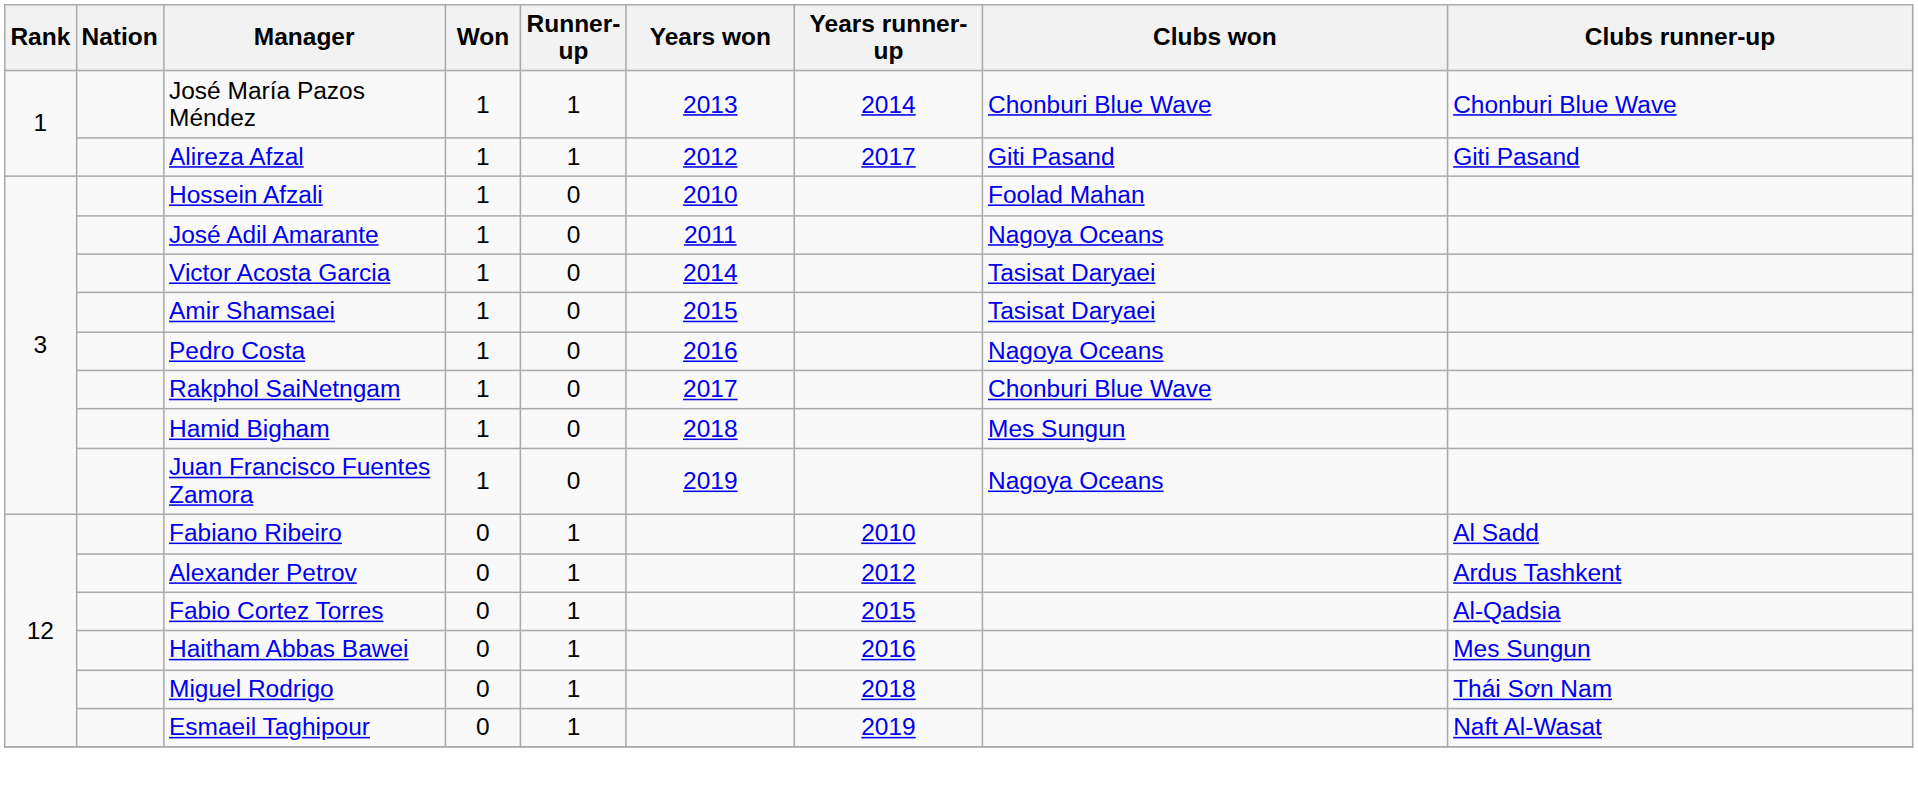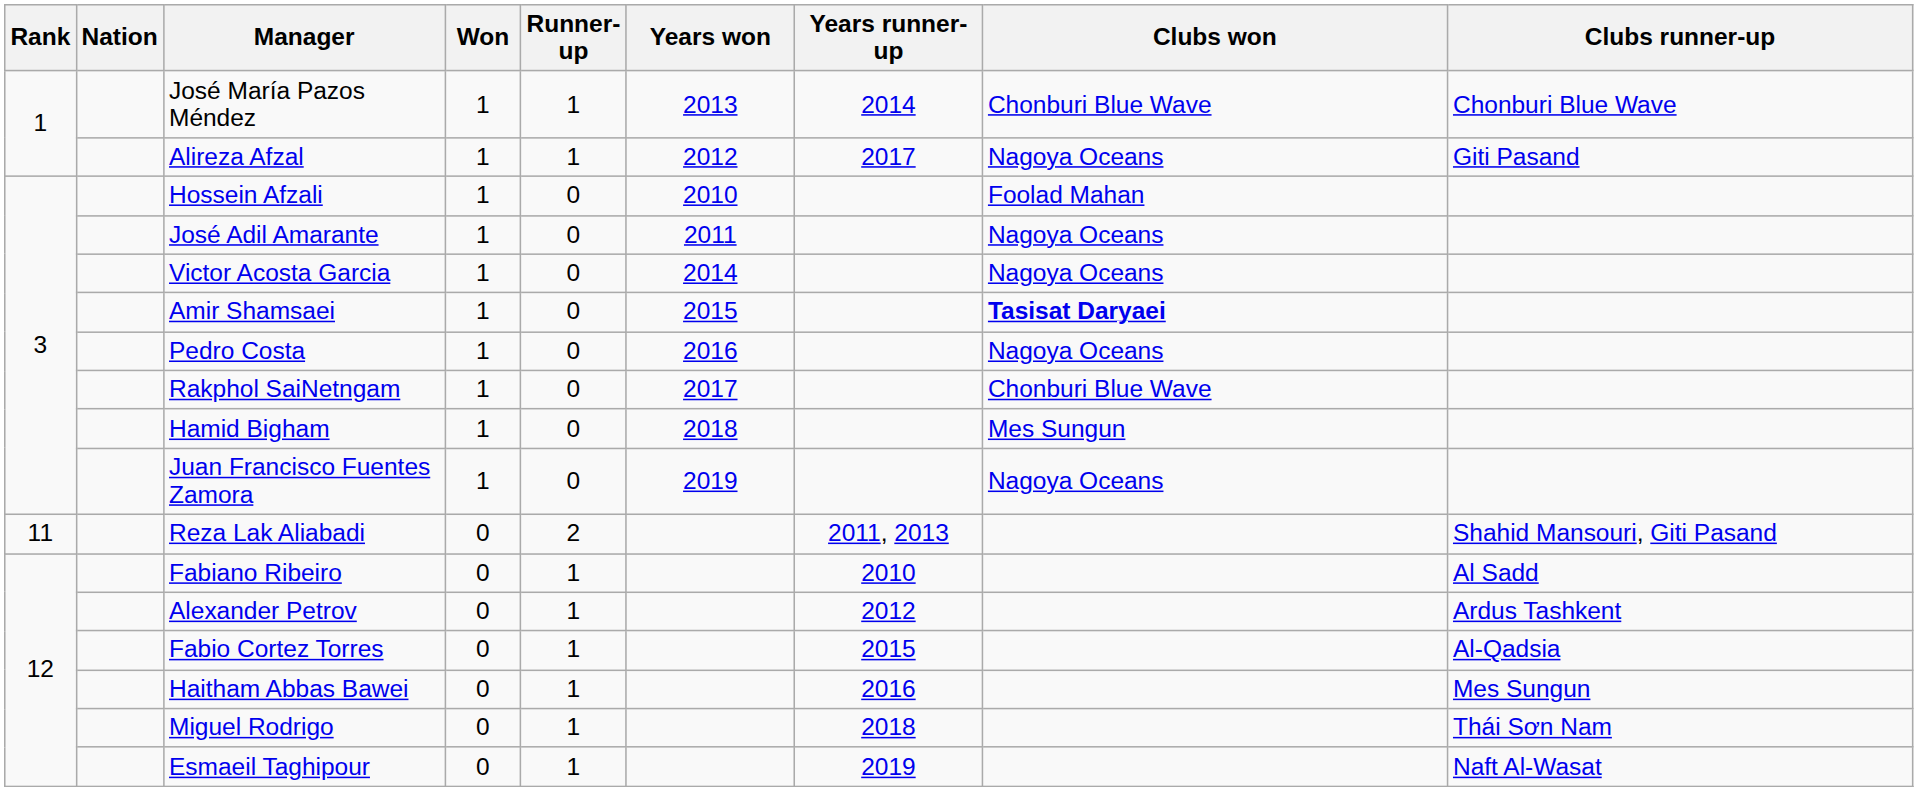 <table class="wikitable" style=text-align:center>
 <tr>
 <th width=3%>Rank</th>
 <th width=4%>Nation</th>
 <th width=15%>Manager</th>
 <th width=4%>Won</th>
 <th width=5%>Runner-up</th>
 <th width=9%>Years won</th>
 <th width=10%>Years runner-up</th>
 <th width=25%>Clubs won</th>
 <th width=25%>Clubs runner-up</th>
 </tr>
 <tr>
 <td rowspan="2">1</td>
 <td></td>
 <td align=left>José María Pazos Méndez</td>
 <td>1</td>
 <td>1</td>
 <td><a href='#'>2013</a></td>
 <td><a href='#'>2014</a></td>
 <td align=left> <a href='#'>Chonburi Blue Wave</a></td>
 <td align=left> <a href='#'>Chonburi Blue Wave</a></td>
 </tr>
 <tr>
 <td></td>
 <td align=left><a href='#'>Alireza Afzal</a></td>
 <td>1</td>
 <td>1</td>
 <td><a href='#'>2012</a></td>
 <td><a href='#'>2017</a></td>
-<td align=left> <a href='#'>Giti Pasand</a></td>
+<td align=left> <a href='#'>Nagoya Oceans</a></td>
 <td align=left> <a href='#'>Giti Pasand</a></td>
 </tr>
 <tr>
 <td rowspan="8">3</td>
 <td></td>
 <td align=left><a href='#'>Hossein Afzali</a></td>
 <td>1</td>
 <td>0</td>
 <td><a href='#'>2010</a></td>
 <td></td>
 <td align=left> <a href='#'>Foolad Mahan</a></td>
 <td></td>
 </tr>
 <tr>
 <td></td>
 <td align=left><a href='#'>José Adil Amarante</a></td>
 <td>1</td>
 <td>0</td>
 <td><a href='#'>2011</a></td>
 <td></td>
 <td align=left> <a href='#'>Nagoya Oceans</a></td>
 <td></td>
 </tr>
 <tr>
 <td></td>
 <td align=left><a href='#'>Victor Acosta Garcia</a></td>
 <td>1</td>
 <td>0</td>
 <td><a href='#'>2014</a></td>
 <td></td>
-<td align=left> <a href='#'>Tasisat Daryaei</a></td>
+<td align=left> <a href='#'>Nagoya Oceans</a></td>
 <td></td>
 </tr>
 <tr>
 <td></td>
 <td align=left><a href='#'>Amir Shamsaei</a></td>
 <td>1</td>
 <td>0</td>
 <td><a href='#'>2015</a></td>
 <td></td>
-<td align=left> <a href='#'>Tasisat Daryaei</a></td>
+<td align=left><strong> <a href='#'>Tasisat Daryaei</a></strong></td>
 <td></td>
 </tr>
 <tr>
 <td></td>
 <td align=left><a href='#'>Pedro Costa</a></td>
 <td>1</td>
 <td>0</td>
 <td><a href='#'>2016</a></td>
 <td></td>
 <td align=left> <a href='#'>Nagoya Oceans</a></td>
 <td></td>
 </tr>
 <tr>
 <td></td>
 <td align=left><a href='#'>Rakphol SaiNetngam</a></td>
 <td>1</td>
 <td>0</td>
 <td><a href='#'>2017</a></td>
 <td></td>
 <td align=left> <a href='#'>Chonburi Blue Wave</a></td>
 <td></td>
 </tr>
 <tr>
 <td></td>
 <td align=left><a href='#'>Hamid Bigham</a></td>
 <td>1</td>
 <td>0</td>
 <td><a href='#'>2018</a></td>
 <td></td>
 <td align=left> <a href='#'>Mes Sungun</a></td>
 <td></td>
 </tr>
 <tr>
 <td></td>
 <td align=left><a href='#'>Juan Francisco Fuentes Zamora </a></td>
 <td>1</td>
 <td>0</td>
 <td><a href='#'>2019</a></td>
 <td></td>
 <td align=left> <a href='#'>Nagoya Oceans</a></td>
 <td></td>
+</tr>
+<tr>
+<td>11</td>
+<td></td>
+<td align=left><a href='#'>Reza Lak Aliabadi</a></td>
+<td>0</td>
+<td>2</td>
+<td></td>
+<td><a href='#'>2011</a>, <a href='#'>2013</a></td>
+<td></td>
+<td align=left> <a href='#'>Shahid Mansouri</a>,  <a href='#'>Giti Pasand</a></td>
 </tr>
 <tr>
 <td rowspan=6>12</td>
 <td></td>
 <td align=left><a href='#'>Fabiano Ribeiro</a></td>
 <td>0</td>
 <td>1</td>
 <td></td>
 <td><a href='#'>2010</a></td>
 <td></td>
 <td align=left> <a href='#'>Al Sadd</a></td>
 </tr>
 <tr>
 <td></td>
 <td align=left><a href='#'>Alexander Petrov</a></td>
 <td>0</td>
 <td>1</td>
 <td></td>
 <td><a href='#'>2012</a></td>
 <td></td>
 <td align=left> <a href='#'>Ardus Tashkent</a></td>
 </tr>
 <tr>
 <td></td>
 <td align=left><a href='#'>Fabio Cortez Torres</a></td>
 <td>0</td>
 <td>1</td>
 <td></td>
 <td><a href='#'>2015</a></td>
 <td></td>
 <td align=left> <a href='#'>Al-Qadsia</a></td>
 </tr>
 <tr>
 <td></td>
 <td align=left><a href='#'>Haitham Abbas Bawei</a></td>
 <td>0</td>
 <td>1</td>
 <td></td>
 <td><a href='#'>2016</a></td>
 <td></td>
 <td align=left> <a href='#'>Mes Sungun</a></td>
 </tr>
 <tr>
 <td></td>
 <td align=left><a href='#'>Miguel Rodrigo</a></td>
 <td>0</td>
 <td>1</td>
 <td></td>
 <td><a href='#'>2018</a></td>
 <td></td>
 <td align=left> <a href='#'>Thái Sơn Nam</a></td>
 </tr>
 <tr>
 <td></td>
 <td align=left><a href='#'>Esmaeil Taghipour</a></td>
 <td>0</td>
 <td>1</td>
 <td></td>
 <td><a href='#'>2019</a></td>
 <td></td>
 <td align=left> <a href='#'>Naft Al-Wasat</a></td>
 </tr>
 <tr>
 </tr>
 </table>
